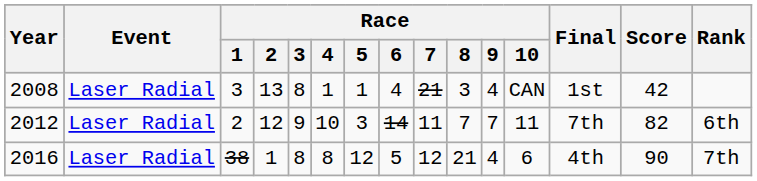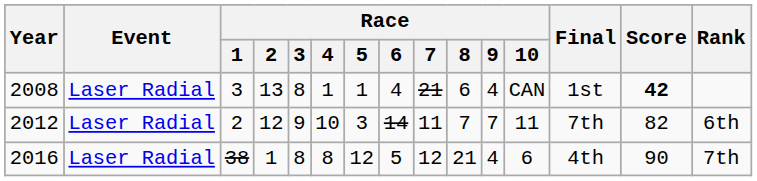 <table class=wikitable style="font-size:90%">
 <tr>
 <th rowspan="2">Year</th>
 <th rowspan="2">Event</th>
 <th colspan="10">Race</th>
 <th rowspan="2">Final</th>
 <th rowspan="2">Score</th>
 <th rowspan="2">Rank</th>
 </tr>
 <tr>
 <th>1</th>
 <th>2</th>
 <th>3</th>
 <th>4</th>
 <th>5</th>
 <th>6</th>
 <th>7</th>
 <th>8</th>
 <th>9</th>
 <th>10</th>
 </tr>
 <tr>
 <td>2008</td>
 <td><a href='#'>Laser Radial</a></td>
 <td align=center>3</td>
 <td align=center>13</td>
 <td align=center>8</td>
 <td align=center>1</td>
 <td align=center>1</td>
 <td align=center>4</td>
 <td align=center><s>21</s></td>
-<td align=center>3</td>
+<td align=center>6</td>
 <td align=center>4</td>
 <td align=center>CAN</td>
 <td align=center>1st</td>
-<td align=center>42</td>
+<td align=center><strong>42</strong></td>
 <td align=center></td>
 </tr>
 <tr>
 <td>2012</td>
 <td><a href='#'>Laser Radial</a></td>
 <td align=center>2</td>
 <td align=center>12</td>
 <td align=center>9</td>
 <td align=center>10</td>
 <td align=center>3</td>
 <td align=center><s>14</s></td>
 <td align=center>11</td>
 <td align=center>7</td>
 <td align=center>7</td>
 <td align=center>11</td>
 <td align=center>7th</td>
 <td align=center>82</td>
 <td align=center>6th</td>
 </tr>
 <tr>
 <td>2016</td>
 <td><a href='#'>Laser Radial</a></td>
 <td align=center><s>38</s></td>
 <td align=center>1</td>
 <td align=center>8</td>
 <td align=center>8</td>
 <td align=center>12</td>
 <td align=center>5</td>
 <td align=center>12</td>
 <td align=center>21</td>
 <td align=center>4</td>
 <td align=center>6</td>
 <td align=center>4th</td>
 <td align=center>90</td>
 <td align=center>7th</td>
 </tr>
 </table>
